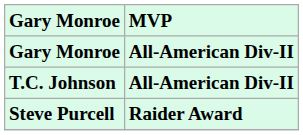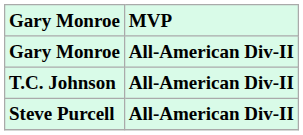 <table class="wikitable" style="background:#d9fbe8; font-size:95%;">
 <tr>
 <td><strong>Gary Monroe</strong></td>
 <td><strong>MVP</strong></td>
 </tr>
 <tr>
 <td><strong>Gary Monroe</strong></td>
 <td><strong>All-American Div-II</strong></td>
 </tr>
 <tr>
 <td><strong>T.C. Johnson</strong></td>
 <td><strong>All-American Div-II</strong></td>
 </tr>
 <tr>
 <td><strong>Steve Purcell</strong></td>
-<td><strong>Raider Award</strong></td>
+<td><strong>All-American Div-II</strong></td>
 </tr>
 <tr>
 </tr>
 </table>
